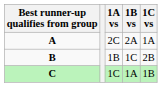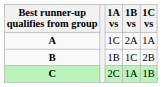 <table class="wikitable" style="text-align:center">
 <tr>
 <th>Best runner-up<br>qualifies from group</th>
 <th rowspan=4></th>
 <th>1A<br>vs</th>
 <th>1B<br>vs</th>
 <th>1C <br>vs</th>
 </tr>
 <tr>
 <td><strong>A</strong></td>
-<td>2C</td>
+<td>1C</td>
 <td>2A</td>
 <td>1A</td>
 </tr>
 <tr>
 <td><strong>B</strong></td>
 <td>1B</td>
 <td>1C</td>
 <td>2B</td>
 </tr>
 <tr style="background-color:#BBF3BB">
 <td><strong>C</strong></td>
-<td>1C</td>
+<td>2C</td>
 <td>1A</td>
 <td>1B</td>
 </tr>
 </table>
